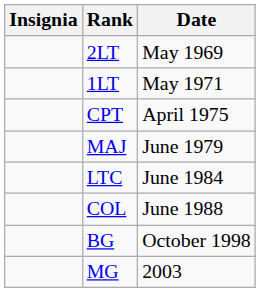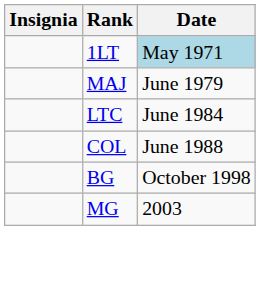 <table class="wikitable">
 <tr>
 <th>Insignia</th>
 <th>Rank</th>
 <th>Date</th>
 </tr>
 <tr>
 <td></td>
-<td><a href='#'>2LT</a></td>
-<td>May 1969</td>
-</tr>
-<tr>
-<td></td>
 <td><a href='#'>1LT</a></td>
-<td>May 1971</td>
-</tr>
-<tr>
-<td></td>
-<td><a href='#'>CPT</a></td>
-<td>April 1975</td>
+<td style="background: lightblue;">May 1971</td>
 </tr>
 <tr>
 <td></td>
 <td><a href='#'>MAJ</a></td>
 <td>June 1979</td>
 </tr>
 <tr>
 <td></td>
 <td><a href='#'>LTC</a></td>
 <td>June 1984</td>
 </tr>
 <tr>
 <td></td>
 <td><a href='#'>COL</a></td>
 <td>June 1988</td>
 </tr>
 <tr>
 <td></td>
 <td><a href='#'>BG</a></td>
 <td>October 1998</td>
 </tr>
 <tr>
 <td></td>
 <td><a href='#'>MG</a></td>
 <td>2003</td>
 </tr>
 </table>
